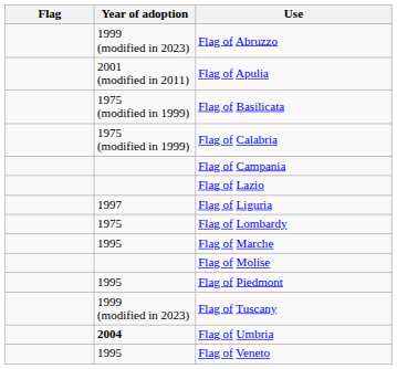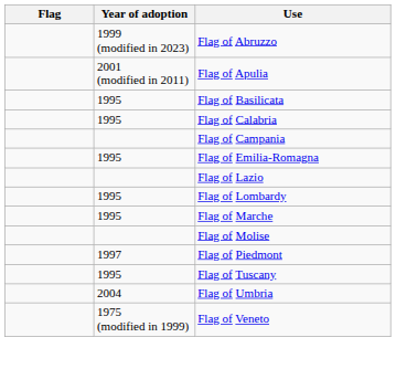 <table class="wikitable">
 <tr>
 <th width="110">Flag</th>
 <th width="125">Year of adoption</th>
 <th width="250">Use</th>
 </tr>
 <tr>
 <td></td>
 <td>1999<br>(modified in 2023)</td>
 <td><a href='#'>Flag of</a> <a href='#'>Abruzzo</a></td>
 </tr>
 <tr>
 <td></td>
 <td>2001<br>(modified in 2011)</td>
 <td><a href='#'>Flag of</a> <a href='#'>Apulia</a></td>
 </tr>
 <tr>
 <td></td>
-<td>1975<br>(modified in 1999)</td>
+<td>1995</td>
 <td><a href='#'>Flag of</a> <a href='#'>Basilicata</a></td>
 </tr>
 <tr>
 <td></td>
-<td>1975<br>(modified in 1999)</td>
+<td>1995</td>
 <td><a href='#'>Flag of</a> <a href='#'>Calabria</a></td>
 </tr>
 <tr>
 <td></td>
 <td></td>
 <td><a href='#'>Flag of</a> <a href='#'>Campania</a></td>
 </tr>
 <tr>
 <td></td>
+<td>1995</td>
+<td><a href='#'>Flag of</a> <a href='#'>Emilia-Romagna</a></td>
+</tr>
+<tr>
+<td></td>
 <td></td>
 <td><a href='#'>Flag of</a> <a href='#'>Lazio</a></td>
 </tr>
 <tr>
 <td></td>
-<td>1997</td>
-<td><a href='#'>Flag of</a> <a href='#'>Liguria</a></td>
-</tr>
-<tr>
-<td></td>
-<td>1975</td>
+<td>1995</td>
 <td><a href='#'>Flag of</a> <a href='#'>Lombardy</a></td>
 </tr>
 <tr>
 <td></td>
 <td>1995</td>
 <td><a href='#'>Flag of</a> <a href='#'>Marche</a></td>
 </tr>
 <tr>
 <td></td>
 <td></td>
 <td><a href='#'>Flag of</a> <a href='#'>Molise</a></td>
 </tr>
 <tr>
 <td></td>
-<td>1995</td>
+<td>1997</td>
 <td><a href='#'>Flag of</a> <a href='#'>Piedmont</a></td>
 </tr>
 <tr>
 <td></td>
-<td>1999<br>(modified in 2023)</td>
+<td>1995</td>
 <td><a href='#'>Flag of</a> <a href='#'>Tuscany</a></td>
 </tr>
 <tr>
 <td></td>
-<td><strong>2004</strong></td>
+<td>2004</td>
 <td><a href='#'>Flag of</a> <a href='#'>Umbria</a></td>
 </tr>
 <tr>
 <td></td>
-<td>1995</td>
+<td>1975<br>(modified in 1999)</td>
 <td><a href='#'>Flag of</a> <a href='#'>Veneto</a></td>
 </tr>
 </table>
